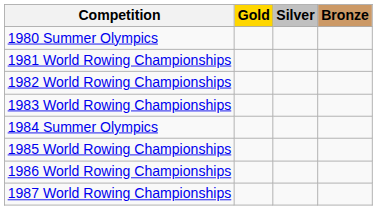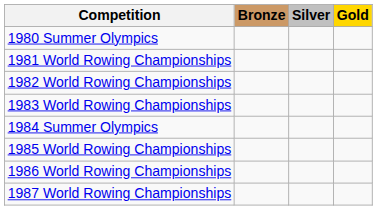 <table class="wikitable">
 <tr>
 <th>Competition</th>
+<th style="background-color:#cc9966">Bronze</th>
+<th style="background-color:silver">Silver</th>
 <th style="background-color:gold">Gold</th>
-<th style="background-color:silver">Silver</th>
-<th style="background-color:#cc9966">Bronze</th>
 </tr>
 <tr>
 <td><a href='#'>1980 Summer Olympics</a></td>
 <td></td>
 <td></td>
 <td></td>
 </tr>
 <tr>
 <td><a href='#'>1981 World Rowing Championships</a></td>
 <td></td>
 <td></td>
 <td></td>
 </tr>
 <tr>
 <td><a href='#'>1982 World Rowing Championships</a></td>
 <td></td>
 <td></td>
 <td></td>
 </tr>
 <tr>
 <td><a href='#'>1983 World Rowing Championships</a></td>
 <td></td>
 <td></td>
 <td></td>
 </tr>
 <tr>
 <td><a href='#'>1984 Summer Olympics</a></td>
 <td></td>
 <td></td>
 <td></td>
 </tr>
 <tr>
 <td><a href='#'>1985 World Rowing Championships</a></td>
 <td></td>
 <td></td>
 <td></td>
 </tr>
 <tr>
 <td><a href='#'>1986 World Rowing Championships</a></td>
 <td></td>
 <td></td>
 <td></td>
 </tr>
 <tr>
 <td><a href='#'>1987 World Rowing Championships</a></td>
 <td></td>
 <td></td>
 <td></td>
 </tr>
 </table>
